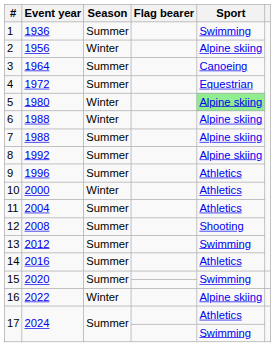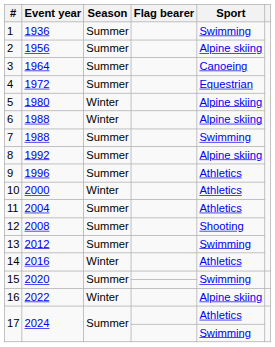 <table class="wikitable sortable">
 <tr>
 <th>#</th>
 <th>Event year</th>
 <th>Season</th>
 <th>Flag bearer</th>
 <th>Sport</th>
 <th></th>
 </tr>
 <tr>
 <td>1</td>
 <td><a href='#'>1936</a></td>
 <td>Summer</td>
 <td></td>
 <td><a href='#'>Swimming</a></td>
 <td rowspan=14></td>
 </tr>
 <tr>
 <td>2</td>
 <td><a href='#'>1956</a></td>
-<td>Winter</td>
+<td>Summer</td>
 <td></td>
 <td><a href='#'>Alpine skiing</a></td>
 </tr>
 <tr>
 <td>3</td>
 <td><a href='#'>1964</a></td>
 <td>Summer</td>
 <td></td>
 <td><a href='#'>Canoeing</a></td>
 </tr>
 <tr>
 <td>4</td>
 <td><a href='#'>1972</a></td>
 <td>Summer</td>
 <td></td>
 <td><a href='#'>Equestrian</a></td>
 </tr>
 <tr>
 <td>5</td>
 <td><a href='#'>1980</a></td>
 <td>Winter</td>
 <td></td>
-<td style="background: lightgreen;"><a href='#'>Alpine skiing</a></td>
+<td><a href='#'>Alpine skiing</a></td>
 </tr>
 <tr>
 <td>6</td>
 <td><a href='#'>1988</a></td>
 <td>Winter</td>
 <td></td>
 <td><a href='#'>Alpine skiing</a></td>
 </tr>
 <tr>
 <td>7</td>
 <td><a href='#'>1988</a></td>
 <td>Summer</td>
 <td></td>
-<td><a href='#'>Alpine skiing</a></td>
+<td><a href='#'>Swimming</a></td>
 </tr>
 <tr>
 <td>8</td>
 <td><a href='#'>1992</a></td>
 <td>Summer</td>
 <td></td>
 <td><a href='#'>Alpine skiing</a></td>
 </tr>
 <tr>
 <td>9</td>
 <td><a href='#'>1996</a></td>
 <td>Summer</td>
 <td></td>
 <td><a href='#'>Athletics</a></td>
 </tr>
 <tr>
 <td>10</td>
 <td><a href='#'>2000</a></td>
 <td>Winter</td>
 <td></td>
 <td><a href='#'>Athletics</a></td>
 </tr>
 <tr>
 <td>11</td>
 <td><a href='#'>2004</a></td>
 <td>Summer</td>
 <td></td>
 <td><a href='#'>Athletics</a></td>
 </tr>
 <tr>
 <td>12</td>
 <td><a href='#'>2008</a></td>
 <td>Summer</td>
 <td></td>
 <td><a href='#'>Shooting</a></td>
 </tr>
 <tr>
 <td>13</td>
 <td><a href='#'>2012</a></td>
 <td>Summer</td>
 <td></td>
 <td><a href='#'>Swimming</a></td>
 </tr>
 <tr>
 <td>14</td>
 <td><a href='#'>2016</a></td>
-<td>Summer</td>
+<td>Winter</td>
 <td></td>
 <td><a href='#'>Athletics</a></td>
 </tr>
 <tr>
 <td rowspan=2>15</td>
 <td rowspan=2><a href='#'>2020</a></td>
 <td rowspan=2>Summer</td>
 <td></td>
 <td rowspan=2><a href='#'>Swimming</a></td>
 <td rowspan=2></td>
 </tr>
 <tr>
 <td></td>
 </tr>
 <tr>
 <td>16</td>
 <td><a href='#'>2022</a></td>
 <td>Winter</td>
 <td></td>
 <td><a href='#'>Alpine skiing</a></td>
 <td></td>
 </tr>
 <tr>
 <td rowspan=2>17</td>
 <td rowspan=2><a href='#'>2024</a></td>
 <td rowspan=2>Summer</td>
 <td></td>
 <td><a href='#'>Athletics</a></td>
 <td rowspan=2></td>
 </tr>
 <tr>
 <td></td>
 <td><a href='#'>Swimming</a></td>
 </tr>
 </table>
